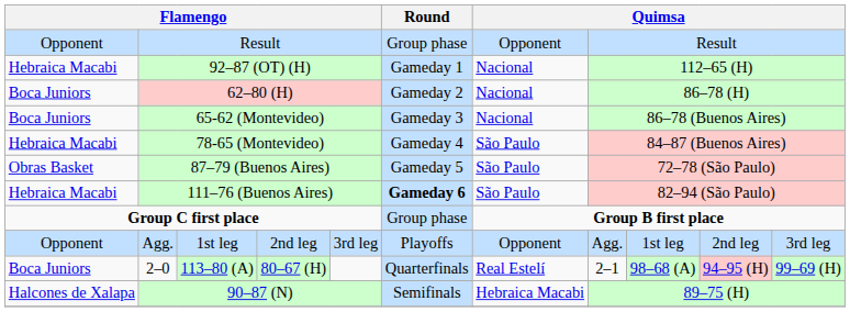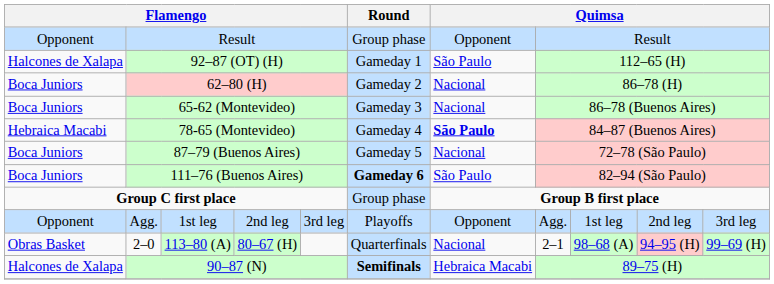 <table class="wikitable" style="text-align:center">
 <tr>
 <th colspan="5"> <a href='#'>Flamengo</a></th>
 <th>Round</th>
 <th colspan="5"> <a href='#'>Quimsa</a></th>
 </tr>
 <tr style="background:#C1E0FF">
 <td>Opponent</td>
 <td colspan="4">Result</td>
 <td>Group phase</td>
 <td>Opponent</td>
 <td colspan="4">Result</td>
 </tr>
 <tr>
-<td style="text-align:left"> <a href='#'>Hebraica Macabi</a></td>
+<td style="text-align:left"> <a href='#'>Halcones de Xalapa</a></td>
 <td colspan=4 bgcolor=#cfc>92–87 (OT) (H)</td>
 <td style="background:#C1E0FF">Gameday 1</td>
-<td style="text-align:left"> <a href='#'>Nacional</a></td>
+<td style="text-align:left"> <a href='#'>São Paulo</a></td>
 <td colspan=4 bgcolor=#cfc>112–65 (H)</td>
 </tr>
 <tr>
 <td style="text-align:left"> <a href='#'>Boca Juniors</a></td>
 <td colspan=4 bgcolor=#fcc>62–80 (H)</td>
 <td style="background:#C1E0FF">Gameday 2</td>
 <td style="text-align:left"> <a href='#'>Nacional</a></td>
 <td colspan=4 bgcolor=#cfc>86–78 (H)</td>
 </tr>
 <tr>
 <td style="text-align:left"> <a href='#'>Boca Juniors</a></td>
 <td colspan=4 bgcolor=#cfc>65-62 (Montevideo)</td>
 <td style="background:#C1E0FF">Gameday 3</td>
 <td style="text-align:left"> <a href='#'>Nacional</a></td>
 <td colspan=4 bgcolor=#cfc>86–78 (Buenos Aires)</td>
 </tr>
 <tr>
 <td style="text-align:left"> <a href='#'>Hebraica Macabi</a></td>
 <td colspan=4 bgcolor=#cfc>78-65 (Montevideo)</td>
 <td style="background:#C1E0FF">Gameday 4</td>
-<td style="text-align:left"> <a href='#'>São Paulo</a></td>
+<td style="text-align:left"><strong> <a href='#'>São Paulo</a></strong></td>
 <td colspan=4 bgcolor=#fcc>84–87 (Buenos Aires)</td>
 </tr>
 <tr>
-<td align=left> <a href='#'>Obras Basket</a></td>
+<td style="text-align:left"> <a href='#'>Boca Juniors</a></td>
 <td colspan=4 bgcolor=#cfc>87–79 (Buenos Aires)</td>
 <td style="background:#C1E0FF">Gameday 5</td>
-<td style="text-align:left"> <a href='#'>São Paulo</a></td>
+<td style="text-align:left"> <a href='#'>Nacional</a></td>
 <td colspan=4 bgcolor=#fcc>72–78 (São Paulo)</td>
 </tr>
 <tr>
-<td style="text-align:left"> <a href='#'>Hebraica Macabi</a></td>
+<td style="text-align:left"> <a href='#'>Boca Juniors</a></td>
 <td colspan=4 bgcolor=#cfc>111–76 (Buenos Aires)</td>
 <td style="background:#C1E0FF"><strong>Gameday 6</strong></td>
 <td style="text-align:left"> <a href='#'>São Paulo</a></td>
 <td colspan=4 bgcolor=#fcc>82–94 (São Paulo)</td>
 </tr>
 <tr>
 <td colspan="5" style="vertical-align:top"><strong>Group C first place</strong><br></td>
 <td style="background:#C1E0FF">Group phase</td>
 <td colspan="5" style="vertical-align:top"><strong>Group B first place</strong><br></td>
 </tr>
 <tr style="background:#c1e0ff">
 <td>Opponent</td>
 <td>Agg.</td>
 <td>1st leg</td>
 <td>2nd leg</td>
 <td>3rd leg</td>
 <td>Playoffs</td>
 <td>Opponent</td>
 <td>Agg.</td>
 <td>1st leg</td>
 <td>2nd leg</td>
 <td>3rd leg</td>
 </tr>
 <tr>
-<td style="text-align:left"> <a href='#'>Boca Juniors</a></td>
+<td align=left> <a href='#'>Obras Basket</a></td>
 <td>2–0</td>
 <td bgcolor=#cfc><a href='#'>113–80</a> (A)</td>
 <td bgcolor=#cfc><a href='#'>80–67</a> (H)</td>
 <td></td>
 <td style="background:#C1E0FF">Quarterfinals</td>
-<td align=left> <a href='#'>Real Estelí</a></td>
+<td style="text-align:left"> <a href='#'>Nacional</a></td>
 <td>2–1</td>
 <td bgcolor=#cfc><a href='#'>98–68</a> (A)</td>
 <td bgcolor=#fcc><a href='#'>94–95</a> (H)</td>
 <td bgcolor=#cfc><a href='#'>99–69</a> (H)</td>
 </tr>
 <tr>
 <td style="text-align:left"> <a href='#'>Halcones de Xalapa</a></td>
 <td colspan=4 bgcolor=#cfc><a href='#'>90–87</a> (N)</td>
-<td style="background:#C1E0FF">Semifinals</td>
+<td style="background:#C1E0FF"><strong>Semifinals</strong></td>
 <td style="text-align:left"> <a href='#'>Hebraica Macabi</a></td>
 <td colspan=4 bgcolor=#cfc><a href='#'>89–75</a> (H)</td>
 </tr>
 <tr>
 </tr>
 </table>
